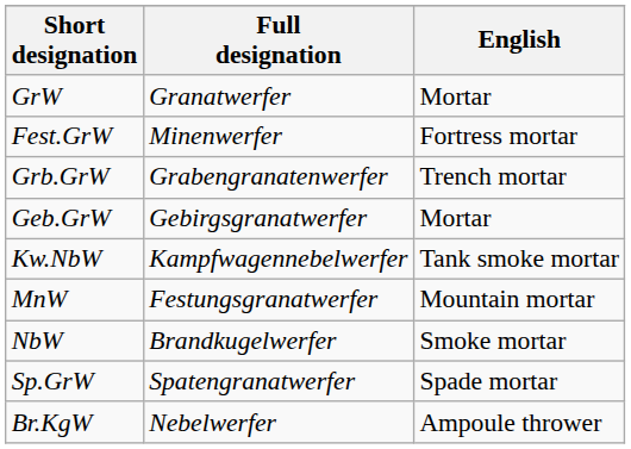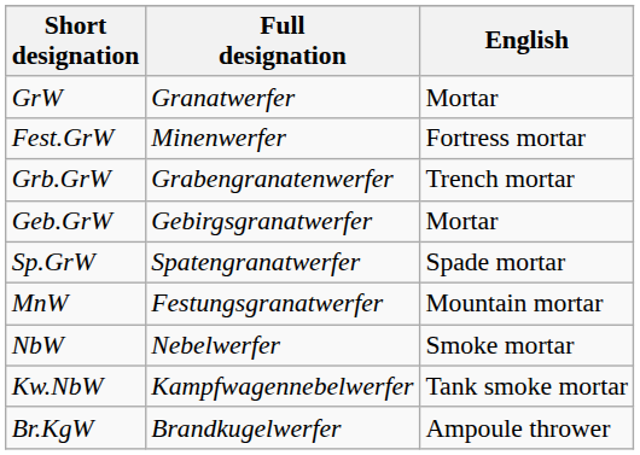 <table class="wikitable mw-collapsible mw-collapsed">
 <tr>
 </tr>
 <tr>
 <th>Short<br>designation</th>
 <th>Full<br>designation</th>
 <th>English</th>
 </tr>
 <tr>
 <td><em>GrW</em></td>
 <td><em>Granatwerfer</em></td>
 <td>Mortar</td>
 </tr>
 <tr>
 <td><em>Fest.GrW</em></td>
 <td><em>Minenwerfer</em></td>
 <td>Fortress mortar</td>
 </tr>
 <tr>
 <td><em>Grb.GrW</em></td>
 <td><em>Grabengranatenwerfer</em></td>
 <td>Trench mortar</td>
 </tr>
 <tr>
 <td><em>Geb.GrW</em></td>
 <td><em>Gebirgsgranatwerfer</em></td>
 <td>Mortar</td>
 </tr>
 <tr>
-<td><em>Kw.NbW</em></td>
-<td><em>Kampfwagennebelwerfer</em></td>
-<td>Tank smoke mortar</td>
+<td><em>Sp.GrW</em></td>
+<td><em>Spatengranatwerfer </em></td>
+<td>Spade mortar</td>
 </tr>
 <tr>
 <td><em>MnW</em></td>
 <td><em>Festungsgranatwerfer</em></td>
 <td>Mountain mortar</td>
 </tr>
 <tr>
 <td><em>NbW</em></td>
-<td><em>Brandkugelwerfer</em></td>
+<td><em>Nebelwerfer</em></td>
 <td>Smoke mortar</td>
 </tr>
 <tr>
-<td><em>Sp.GrW</em></td>
-<td><em>Spatengranatwerfer </em></td>
-<td>Spade mortar</td>
+<td><em>Kw.NbW</em></td>
+<td><em>Kampfwagennebelwerfer</em></td>
+<td>Tank smoke mortar</td>
 </tr>
 <tr>
 <td><em> Br.KgW</em></td>
-<td><em>Nebelwerfer</em></td>
+<td><em>Brandkugelwerfer</em></td>
 <td>Ampoule thrower</td>
 </tr>
 </table>
